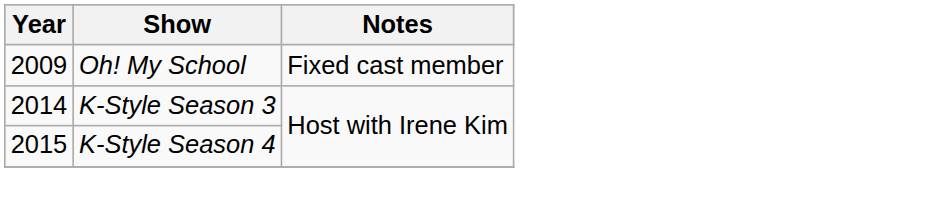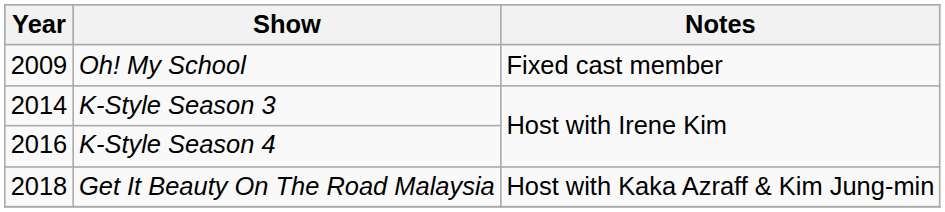 <table class="wikitable">
 <tr style="background:#B0C4DE;">
 <th>Year</th>
 <th>Show</th>
 <th>Notes</th>
 </tr>
 <tr>
 <td rowspan="1">2009</td>
 <td><em>Oh! My School</em></td>
 <td>Fixed cast member</td>
 </tr>
 <tr>
 <td>2014</td>
 <td><em>K-Style Season 3</em></td>
 <td rowspan="2">Host with Irene Kim</td>
 </tr>
 <tr>
-<td>2015</td>
+<td>2016</td>
 <td><em>K-Style Season 4</em></td>
+</tr>
+<tr>
+<td rowspan="1">2018</td>
+<td><em>Get It Beauty On The Road Malaysia</em></td>
+<td>Host with Kaka Azraff & Kim Jung-min</td>
 </tr>
 <tr>
 </tr>
 </table>
